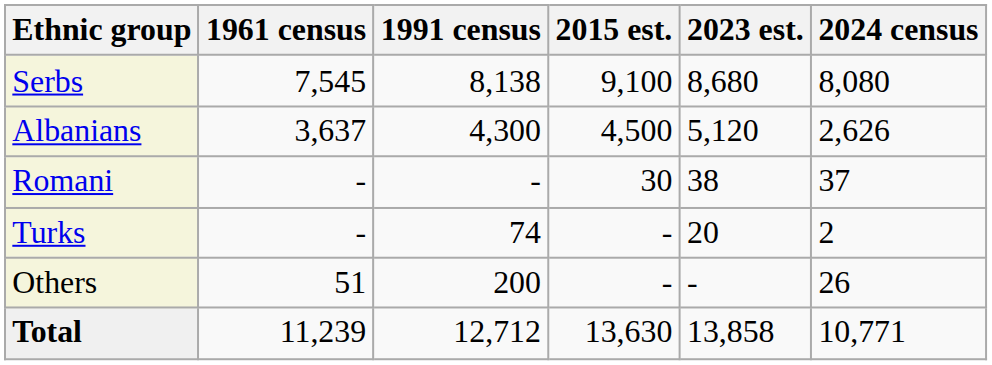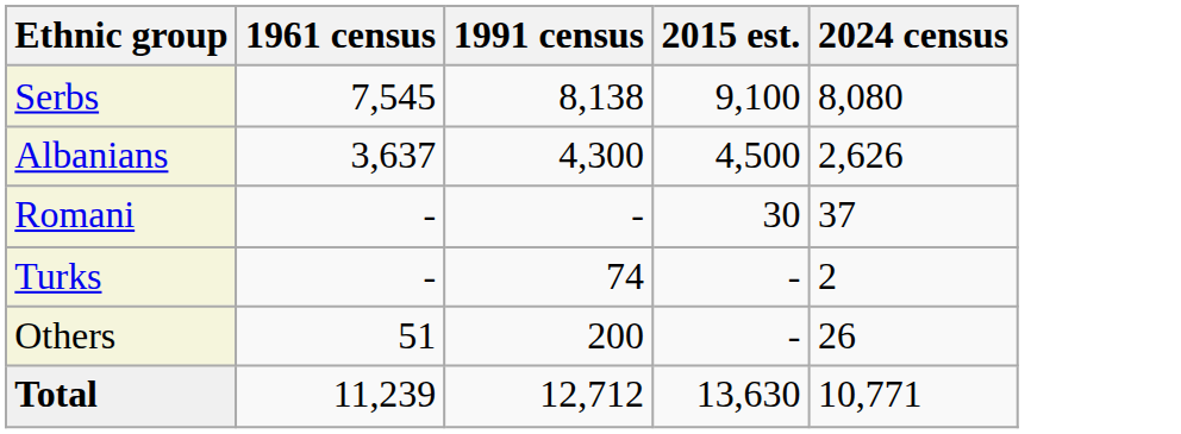 <table class="wikitable">
 <tr>
 <th>Ethnic group</th>
 <th>1961 census</th>
 <th>1991 census</th>
 <th>2015 est.</th>
-<th>2023 est.</th>
 <th>2024 census</th>
 </tr>
 <tr>
 <td style="background:#F5F5DC;"><a href='#'>Serbs</a></td>
 <td align="right">7,545</td>
 <td align="right">8,138</td>
 <td align="right">9,100</td>
-<td>8,680</td>
 <td>8,080</td>
 </tr>
 <tr>
 <td style="background:#F5F5DC;"><a href='#'>Albanians</a></td>
 <td align="right">3,637</td>
 <td align="right">4,300</td>
 <td align="right">4,500</td>
-<td>5,120</td>
 <td>2,626</td>
 </tr>
 <tr>
 <td style="background:#F5F5DC;"><a href='#'>Romani</a></td>
 <td align="right">-</td>
 <td align="right">-</td>
 <td align="right">30</td>
-<td>38</td>
 <td>37</td>
 </tr>
 <tr>
 <td style="background:#F5F5DC;"><a href='#'>Turks</a></td>
 <td align="right">-</td>
 <td align="right">74</td>
 <td align="right">-</td>
-<td>20</td>
 <td>2</td>
 </tr>
 <tr>
 <td style="background:#F5F5DC;">Others</td>
 <td align="right">51</td>
 <td align="right">200</td>
 <td align="right">-</td>
-<td>-</td>
 <td>26</td>
 </tr>
 <tr>
 <td style="background:#F0F0F0;"><strong>Total</strong></td>
 <td align="right">11,239</td>
 <td align="right">12,712</td>
 <td align="right">13,630</td>
-<td>13,858</td>
 <td>10,771</td>
 </tr>
 </table>
